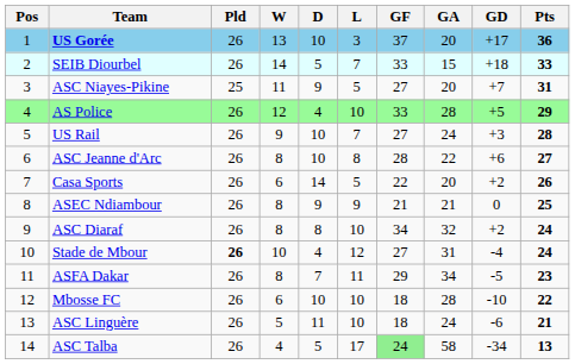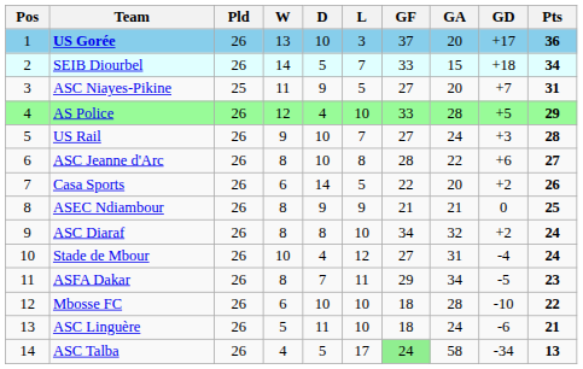 <table class="wikitable" style="text-align: center;">
 <tr>
 <th style="width: 40px;">Pos</th>
 <th style="width: 170px;">Team</th>
 <th style="width: 45px;">Pld</th>
 <th style="width: 35px;">W</th>
 <th style="width: 35px;">D</th>
 <th style="width: 35px;">L</th>
 <th style="width: 45px;">GF</th>
 <th style="width: 45px;">GA</th>
 <th style="width: 45px;">GD</th>
 <th style="width: 45px;">Pts</th>
 </tr>
 <tr style="background:#87ceeb;">
 <td>1</td>
 <td style="text-align: left;"><strong><a href='#'>US Gorée</a></strong></td>
 <td>26</td>
 <td>13</td>
 <td>10</td>
 <td>3</td>
 <td>37</td>
 <td>20</td>
 <td>+17</td>
 <td><strong>36</strong></td>
 </tr>
 <tr style="background:#e0ffff;">
 <td>2</td>
 <td style="text-align: left;"><a href='#'>SEIB Diourbel</a></td>
 <td>26</td>
 <td>14</td>
 <td>5</td>
 <td>7</td>
 <td>33</td>
 <td>15</td>
 <td>+18</td>
-<td><strong>33</strong></td>
+<td><strong>34</strong></td>
 </tr>
 <tr>
 <td>3</td>
 <td style="text-align: left;"><a href='#'>ASC Niayes-Pikine</a></td>
 <td>25</td>
 <td>11</td>
 <td>9</td>
 <td>5</td>
 <td>27</td>
 <td>20</td>
 <td>+7</td>
 <td><strong>31</strong></td>
 </tr>
 <tr style="background:#98fb98;">
 <td>4</td>
 <td style="text-align: left;"><a href='#'>AS Police</a></td>
 <td>26</td>
 <td>12</td>
 <td>4</td>
 <td>10</td>
 <td>33</td>
 <td>28</td>
 <td>+5</td>
 <td><strong>29</strong></td>
 </tr>
 <tr>
 <td>5</td>
 <td style="text-align: left;"><a href='#'>US Rail</a></td>
 <td>26</td>
 <td>9</td>
 <td>10</td>
 <td>7</td>
 <td>27</td>
 <td>24</td>
 <td>+3</td>
 <td><strong>28</strong></td>
 </tr>
 <tr>
 <td>6</td>
 <td style="text-align: left;"><a href='#'>ASC Jeanne d'Arc</a></td>
 <td>26</td>
 <td>8</td>
 <td>10</td>
 <td>8</td>
 <td>28</td>
 <td>22</td>
 <td>+6</td>
 <td><strong>27</strong></td>
 </tr>
 <tr>
 <td>7</td>
 <td style="text-align: left;"><a href='#'>Casa Sports</a></td>
 <td>26</td>
 <td>6</td>
 <td>14</td>
 <td>5</td>
 <td>22</td>
 <td>20</td>
 <td>+2</td>
 <td><strong>26</strong></td>
 </tr>
 <tr>
 <td>8</td>
 <td style="text-align: left;"><a href='#'>ASEC Ndiambour</a></td>
 <td>26</td>
 <td>8</td>
 <td>9</td>
 <td>9</td>
 <td>21</td>
 <td>21</td>
 <td>0</td>
 <td><strong>25</strong></td>
 </tr>
 <tr>
 <td>9</td>
 <td style="text-align: left;"><a href='#'>ASC Diaraf</a></td>
 <td>26</td>
 <td>8</td>
 <td>8</td>
 <td>10</td>
 <td>34</td>
 <td>32</td>
 <td>+2</td>
 <td><strong>24</strong></td>
 </tr>
 <tr>
 <td>10</td>
 <td style="text-align: left;"><a href='#'>Stade de Mbour</a></td>
-<td><strong>26</strong></td>
+<td>26</td>
 <td>10</td>
 <td>4</td>
 <td>12</td>
 <td>27</td>
 <td>31</td>
 <td>-4</td>
 <td><strong>24</strong></td>
 </tr>
 <tr>
 <td>11</td>
 <td style="text-align: left;"><a href='#'>ASFA Dakar</a></td>
 <td>26</td>
 <td>8</td>
 <td>7</td>
 <td>11</td>
 <td>29</td>
 <td>34</td>
 <td>-5</td>
 <td><strong>23</strong></td>
 </tr>
 <tr>
 <td>12</td>
 <td style="text-align: left;"><a href='#'>Mbosse FC</a></td>
 <td>26</td>
 <td>6</td>
 <td>10</td>
 <td>10</td>
 <td>18</td>
 <td>28</td>
 <td>-10</td>
 <td><strong>22</strong></td>
 </tr>
 <tr>
 <td>13</td>
 <td style="text-align: left;"><a href='#'>ASC Linguère</a></td>
 <td>26</td>
 <td>5</td>
 <td>11</td>
 <td>10</td>
 <td>18</td>
 <td>24</td>
 <td>-6</td>
 <td><strong>21</strong></td>
 </tr>
 <tr>
 <td>14</td>
 <td style="text-align: left;"><a href='#'>ASC Talba</a></td>
 <td>26</td>
 <td>4</td>
 <td>5</td>
 <td>17</td>
 <td style="background: lightgreen;">24</td>
 <td>58</td>
 <td>-34</td>
 <td><strong>13</strong></td>
 </tr>
 </table>
